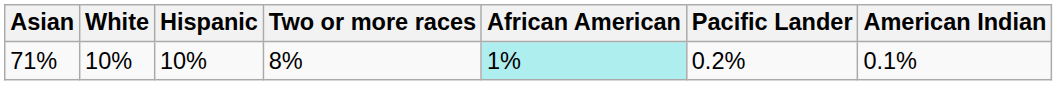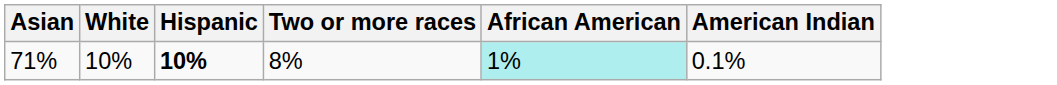 <table class="wikitable">
 <tr>
 <th>Asian</th>
 <th>White</th>
 <th>Hispanic</th>
 <th>Two or more races</th>
 <th>African American</th>
-<th>Pacific Lander</th>
 <th>American Indian</th>
 </tr>
 <tr>
 <td>71%</td>
 <td>10%</td>
-<td>10%</td>
+<td><strong>10%</strong></td>
 <td>8%</td>
 <td style="background: paleturquoise;">1%</td>
-<td>0.2%</td>
 <td>0.1%</td>
 </tr>
 </table>
